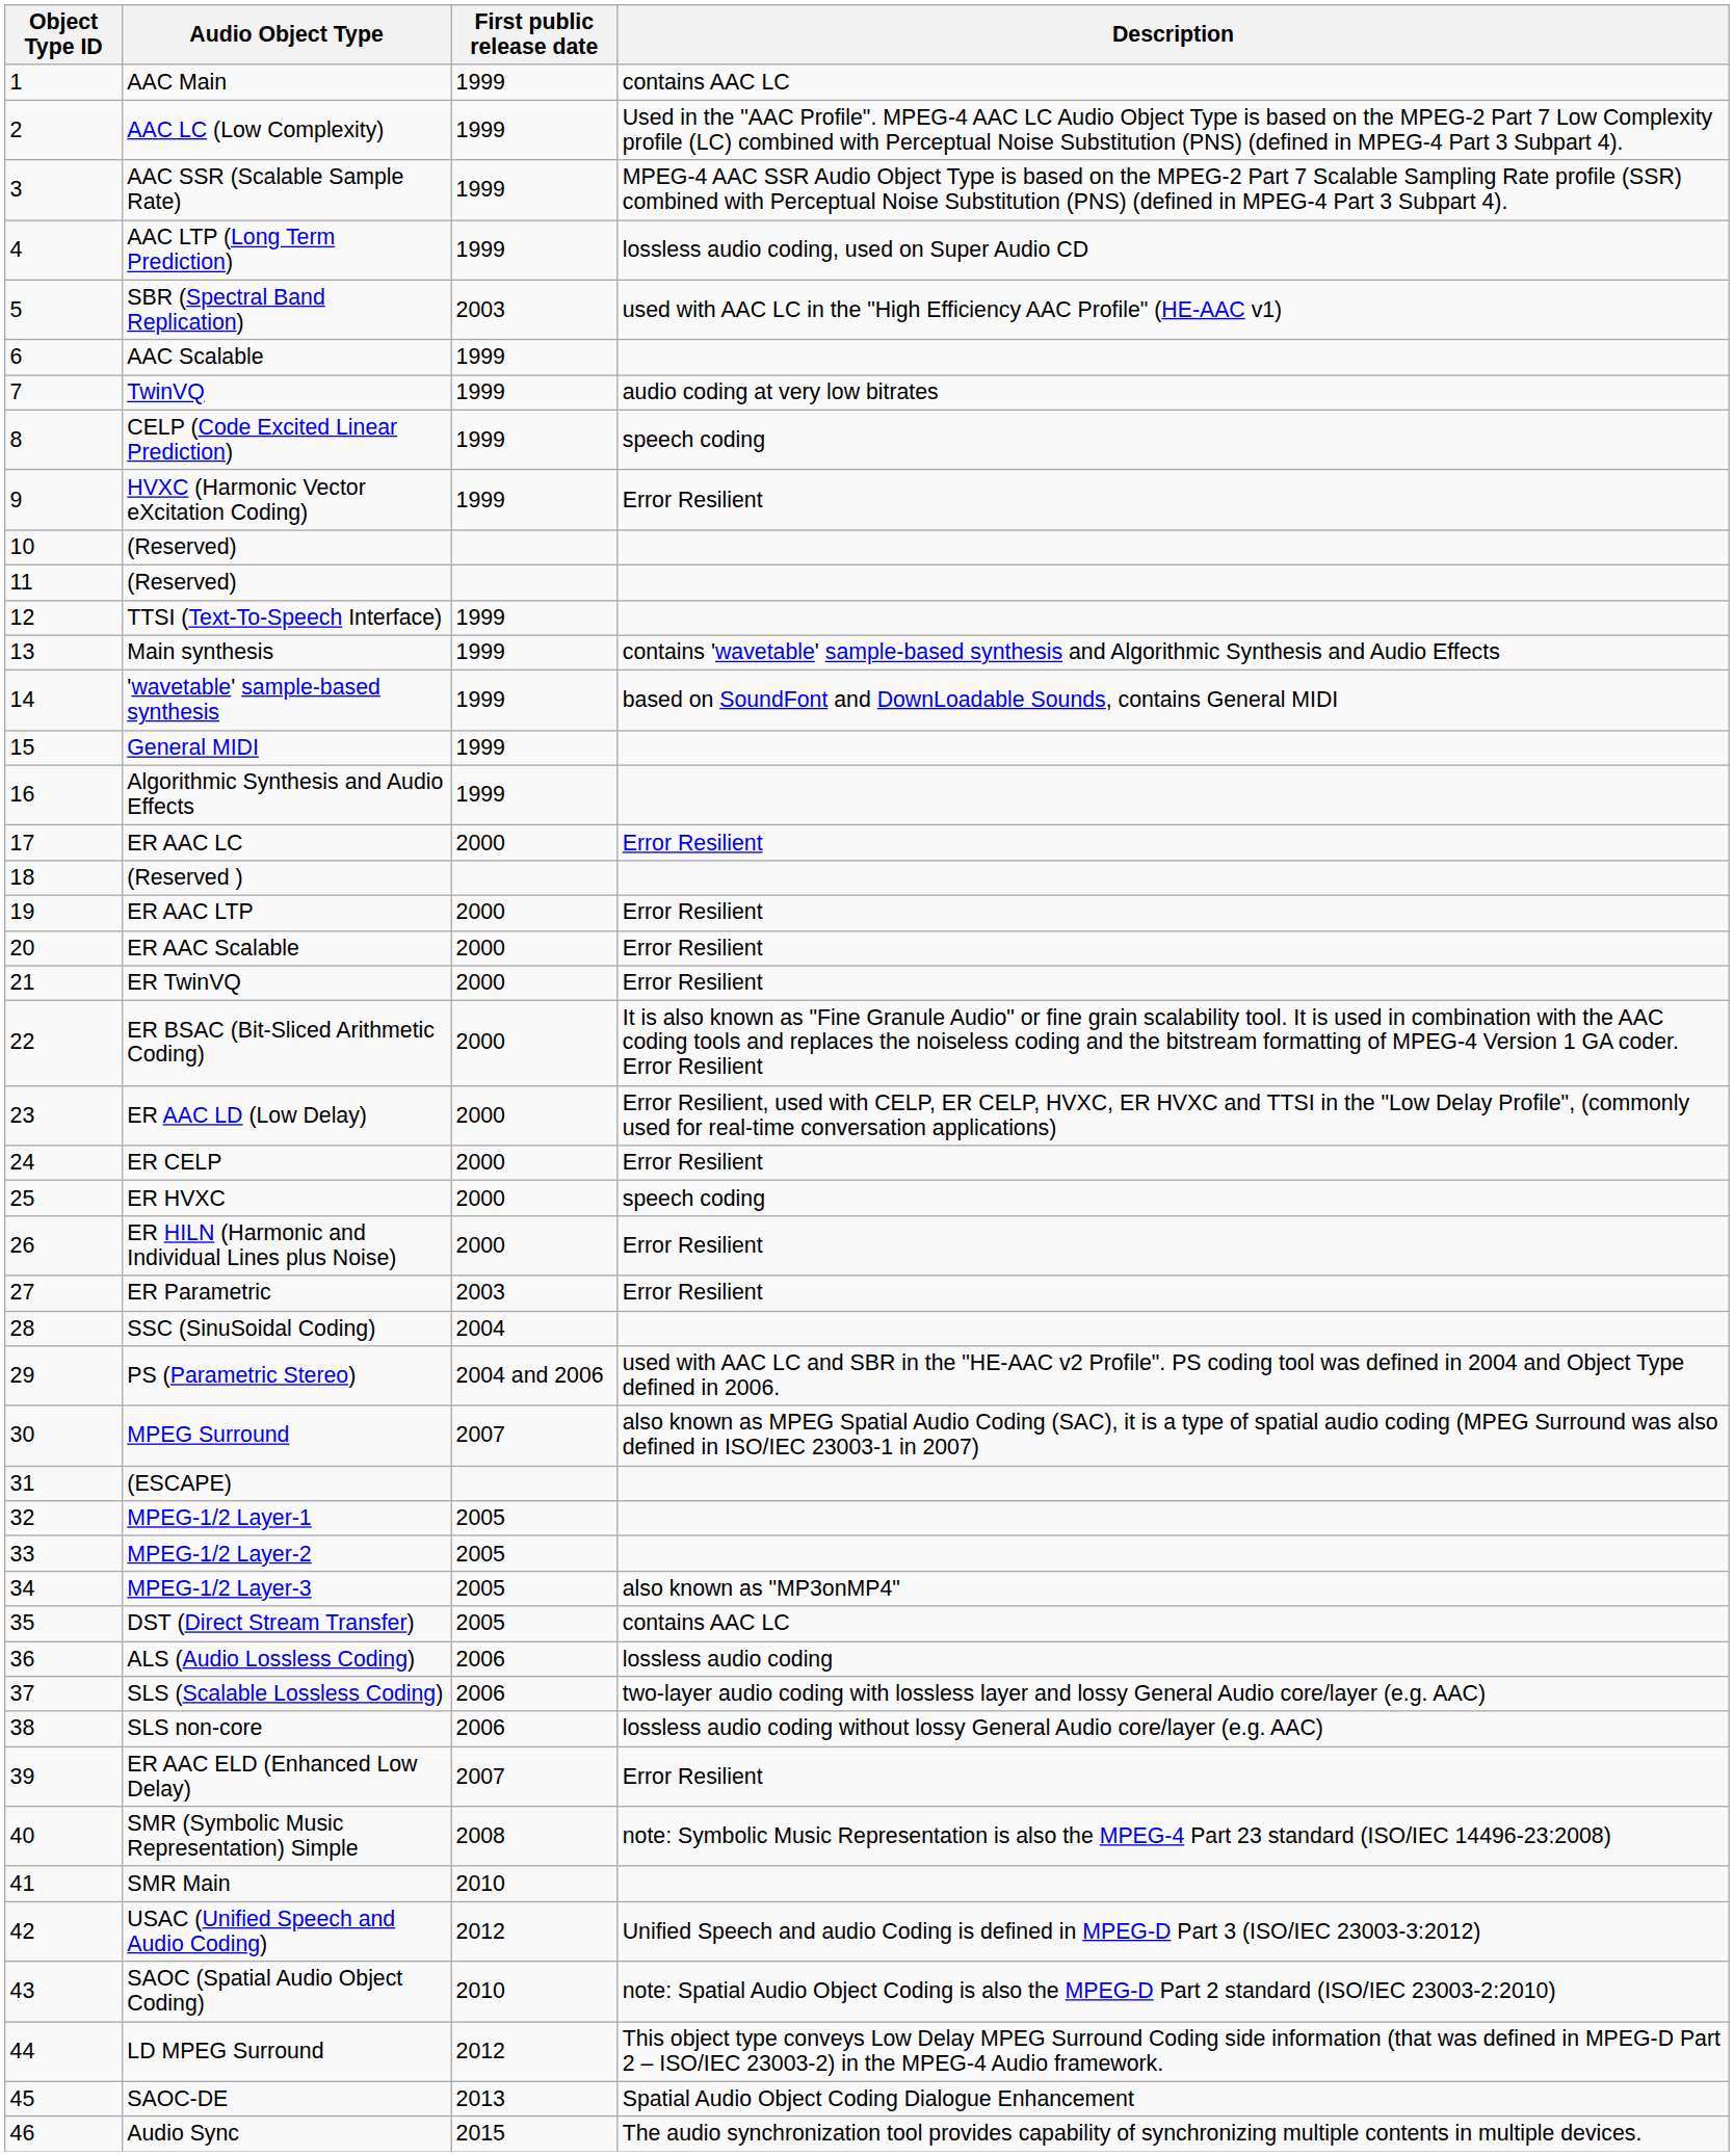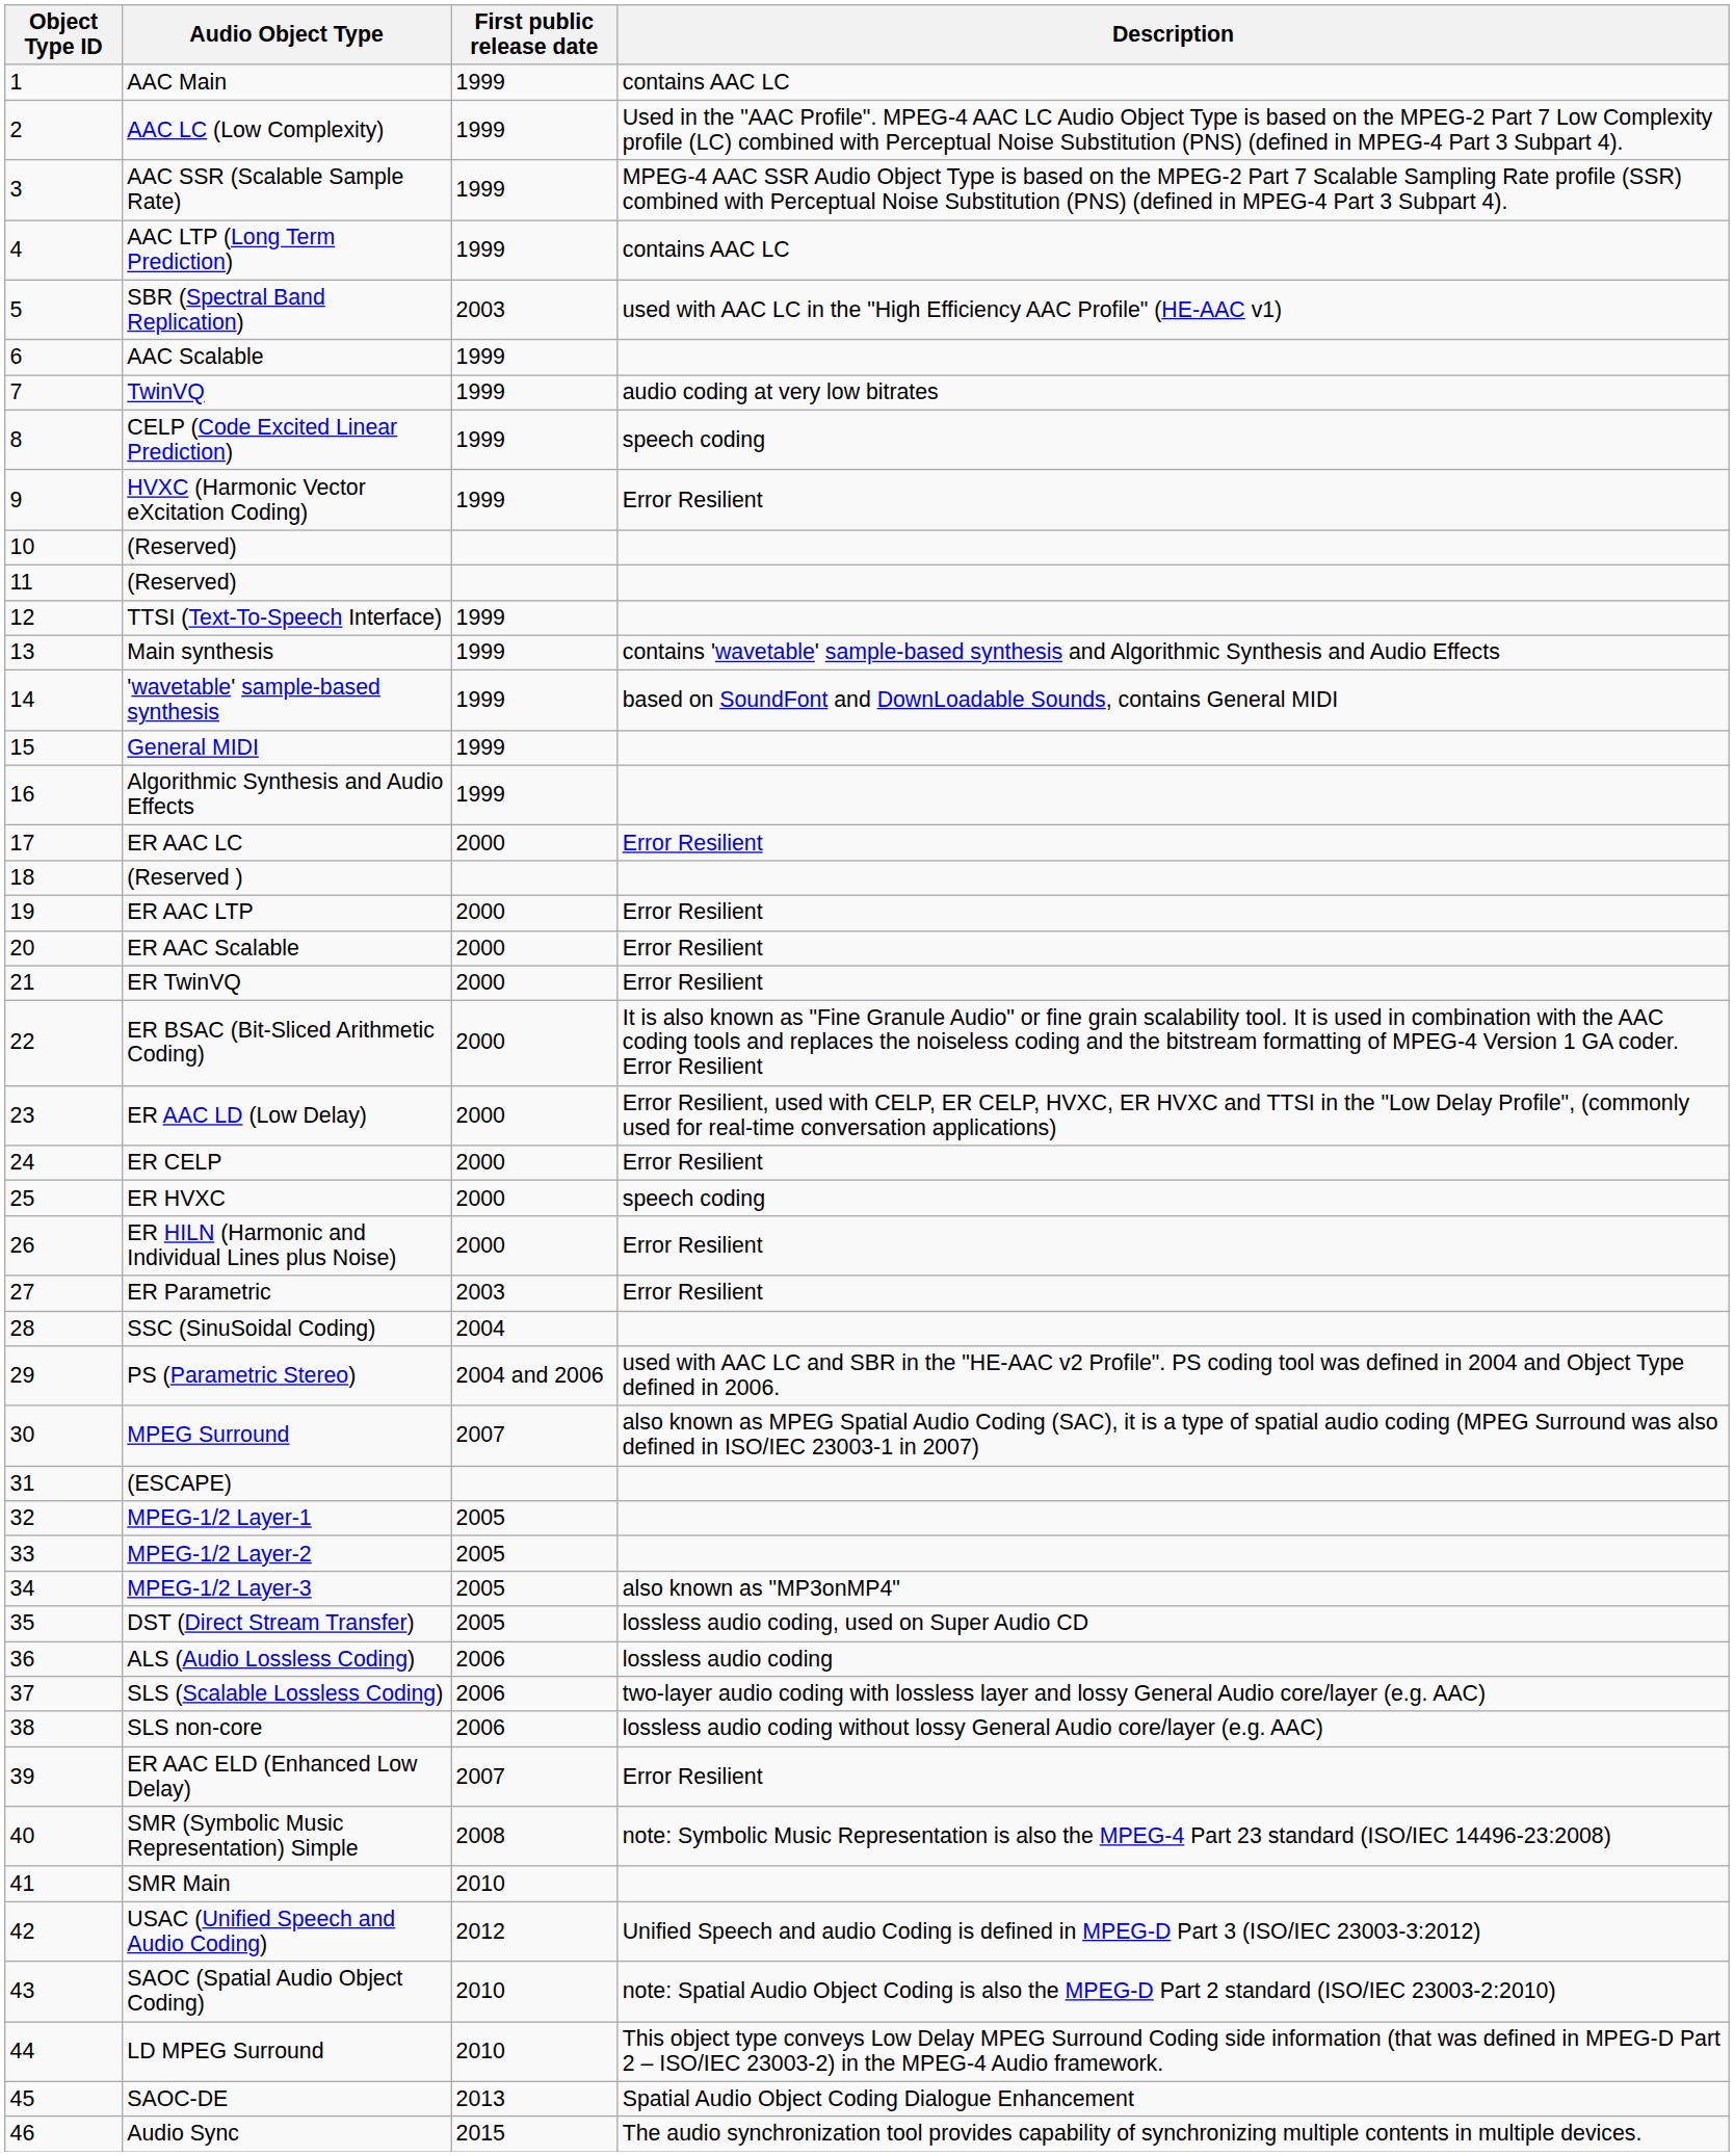 <table class="wikitable sortable">
 <tr>
 <th>Object Type ID</th>
 <th>Audio Object Type</th>
 <th>First public release date</th>
 <th>Description</th>
 </tr>
 <tr>
 <td>1</td>
 <td>AAC Main</td>
 <td>1999</td>
 <td>contains AAC LC</td>
 </tr>
 <tr>
 <td>2</td>
 <td><a href='#'>AAC LC</a> (Low Complexity)</td>
 <td>1999</td>
 <td>Used in the "AAC Profile". MPEG-4 AAC LC Audio Object Type is based on the MPEG-2 Part 7 Low Complexity profile (LC) combined with Perceptual Noise Substitution (PNS) (defined in MPEG-4 Part 3 Subpart 4).</td>
 </tr>
 <tr>
 <td>3</td>
 <td>AAC SSR (Scalable Sample Rate)</td>
 <td>1999</td>
 <td>MPEG-4 AAC SSR Audio Object Type is based on the MPEG-2 Part 7 Scalable Sampling Rate profile (SSR) combined with Perceptual Noise Substitution (PNS) (defined in MPEG-4 Part 3 Subpart 4).</td>
 </tr>
 <tr>
 <td>4</td>
 <td>AAC LTP (<a href='#'>Long Term Prediction</a>)</td>
 <td>1999</td>
-<td>lossless audio coding, used on Super Audio CD</td>
+<td>contains AAC LC</td>
 </tr>
 <tr>
 <td>5</td>
 <td>SBR (<a href='#'>Spectral Band Replication</a>)</td>
 <td>2003</td>
 <td>used with AAC LC in the "High Efficiency AAC Profile" (<a href='#'>HE-AAC</a> v1)</td>
 </tr>
 <tr>
 <td>6</td>
 <td>AAC Scalable</td>
 <td>1999</td>
 <td></td>
 </tr>
 <tr>
 <td>7</td>
 <td><a href='#'>TwinVQ</a></td>
 <td>1999</td>
 <td>audio coding at very low bitrates</td>
 </tr>
 <tr>
 <td>8</td>
 <td>CELP (<a href='#'>Code Excited Linear Prediction</a>)</td>
 <td>1999</td>
 <td>speech coding</td>
 </tr>
 <tr>
 <td>9</td>
 <td><a href='#'>HVXC</a> (Harmonic Vector eXcitation Coding)</td>
 <td>1999</td>
 <td>Error Resilient</td>
 </tr>
 <tr>
 <td>10</td>
 <td>(Reserved)</td>
 <td></td>
 <td></td>
 </tr>
 <tr>
 <td>11</td>
 <td>(Reserved)</td>
 <td></td>
 <td></td>
 </tr>
 <tr>
 <td>12</td>
 <td>TTSI (<a href='#'>Text-To-Speech</a> Interface)</td>
 <td>1999</td>
 <td></td>
 </tr>
 <tr>
 <td>13</td>
 <td>Main synthesis</td>
 <td>1999</td>
 <td>contains '<a href='#'>wavetable</a>' <a href='#'>sample-based synthesis</a> and Algorithmic Synthesis and Audio Effects</td>
 </tr>
 <tr>
 <td>14</td>
 <td>'<a href='#'>wavetable</a>' <a href='#'>sample-based synthesis</a></td>
 <td>1999</td>
 <td>based on <a href='#'>SoundFont</a> and <a href='#'>DownLoadable Sounds</a>, contains General MIDI</td>
 </tr>
 <tr>
 <td>15</td>
 <td><a href='#'>General MIDI</a></td>
 <td>1999</td>
 <td></td>
 </tr>
 <tr>
 <td>16</td>
 <td>Algorithmic Synthesis and Audio Effects</td>
 <td>1999</td>
 <td></td>
 </tr>
 <tr>
 <td>17</td>
 <td>ER AAC LC</td>
 <td>2000</td>
 <td><a href='#'>Error Resilient</a></td>
 </tr>
 <tr>
 <td>18</td>
 <td>(Reserved )</td>
 <td></td>
 <td></td>
 </tr>
 <tr>
 <td>19</td>
 <td>ER AAC LTP</td>
 <td>2000</td>
 <td>Error Resilient</td>
 </tr>
 <tr>
 <td>20</td>
 <td>ER AAC Scalable</td>
 <td>2000</td>
 <td>Error Resilient</td>
 </tr>
 <tr>
 <td>21</td>
 <td>ER TwinVQ</td>
 <td>2000</td>
 <td>Error Resilient</td>
 </tr>
 <tr>
 <td>22</td>
 <td>ER BSAC (Bit-Sliced Arithmetic Coding)</td>
 <td>2000</td>
 <td>It is also known as "Fine Granule Audio" or fine grain scalability tool. It is used in combination with the AAC coding tools and replaces the noiseless coding and the bitstream formatting of MPEG-4 Version 1 GA coder. Error Resilient</td>
 </tr>
 <tr>
 <td>23</td>
 <td>ER <a href='#'>AAC LD</a> (Low Delay)</td>
 <td>2000</td>
 <td>Error Resilient, used with CELP, ER CELP, HVXC, ER HVXC and TTSI in the "Low Delay Profile", (commonly used for real-time conversation applications)</td>
 </tr>
 <tr>
 <td>24</td>
 <td>ER CELP</td>
 <td>2000</td>
 <td>Error Resilient</td>
 </tr>
 <tr>
 <td>25</td>
 <td>ER HVXC</td>
 <td>2000</td>
 <td>speech coding</td>
 </tr>
 <tr>
 <td>26</td>
 <td>ER <a href='#'>HILN</a> (Harmonic and Individual Lines plus Noise)</td>
 <td>2000</td>
 <td>Error Resilient</td>
 </tr>
 <tr>
 <td>27</td>
 <td>ER Parametric</td>
 <td>2003</td>
 <td>Error Resilient</td>
 </tr>
 <tr>
 <td>28</td>
 <td>SSC (SinuSoidal Coding)</td>
 <td>2004</td>
 <td></td>
 </tr>
 <tr>
 <td>29</td>
 <td>PS (<a href='#'>Parametric Stereo</a>)</td>
 <td>2004 and 2006</td>
 <td>used with AAC LC and SBR in the "HE-AAC v2 Profile". PS coding tool was defined in 2004 and Object Type defined in 2006.</td>
 </tr>
 <tr>
 <td>30</td>
 <td><a href='#'>MPEG Surround</a></td>
 <td>2007</td>
 <td>also known as MPEG Spatial Audio Coding (SAC), it is a type of spatial audio coding (MPEG Surround was also defined in ISO/IEC 23003-1 in 2007)</td>
 </tr>
 <tr>
 <td>31</td>
 <td>(ESCAPE)</td>
 <td></td>
 <td></td>
 </tr>
 <tr>
 <td>32</td>
 <td><a href='#'>MPEG-1/2 Layer-1</a></td>
 <td>2005</td>
 <td></td>
 </tr>
 <tr>
 <td>33</td>
 <td><a href='#'>MPEG-1/2 Layer-2</a></td>
 <td>2005</td>
 <td></td>
 </tr>
 <tr>
 <td>34</td>
 <td><a href='#'>MPEG-1/2 Layer-3</a></td>
 <td>2005</td>
 <td>also known as "MP3onMP4"</td>
 </tr>
 <tr>
 <td>35</td>
 <td>DST (<a href='#'>Direct Stream Transfer</a>)</td>
 <td>2005</td>
-<td>contains AAC LC</td>
+<td>lossless audio coding, used on Super Audio CD</td>
 </tr>
 <tr>
 <td>36</td>
 <td>ALS (<a href='#'>Audio Lossless Coding</a>)</td>
 <td>2006</td>
 <td>lossless audio coding</td>
 </tr>
 <tr>
 <td>37</td>
 <td>SLS (<a href='#'>Scalable Lossless Coding</a>)</td>
 <td>2006</td>
 <td>two-layer audio coding with lossless layer and lossy General Audio core/layer (e.g. AAC)</td>
 </tr>
 <tr>
 <td>38</td>
 <td>SLS non-core</td>
 <td>2006</td>
 <td>lossless audio coding without lossy General Audio core/layer (e.g. AAC)</td>
 </tr>
 <tr>
 <td>39</td>
 <td>ER AAC ELD (Enhanced Low Delay)</td>
 <td>2007</td>
 <td>Error Resilient</td>
 </tr>
 <tr>
 <td>40</td>
 <td>SMR (Symbolic Music Representation) Simple</td>
 <td>2008</td>
 <td>note: Symbolic Music Representation is also the <a href='#'>MPEG-4</a> Part 23 standard (ISO/IEC 14496-23:2008)</td>
 </tr>
 <tr>
 <td>41</td>
 <td>SMR Main</td>
 <td>2010</td>
 <td></td>
 </tr>
 <tr>
 <td>42</td>
 <td>USAC (<a href='#'>Unified Speech and Audio Coding</a>)</td>
 <td>2012</td>
 <td>Unified Speech and audio Coding is defined in <a href='#'>MPEG-D</a> Part 3 (ISO/IEC 23003-3:2012)</td>
 </tr>
 <tr>
 <td>43</td>
 <td>SAOC (Spatial Audio Object Coding)</td>
 <td>2010</td>
 <td>note: Spatial Audio Object Coding is also the <a href='#'>MPEG-D</a> Part 2 standard (ISO/IEC 23003-2:2010)</td>
 </tr>
 <tr>
 <td>44</td>
 <td>LD MPEG Surround</td>
-<td>2012</td>
+<td>2010</td>
 <td>This object type conveys Low Delay MPEG Surround Coding side information (that was defined in MPEG-D Part 2 – ISO/IEC 23003-2) in the MPEG-4 Audio framework.</td>
 </tr>
 <tr>
 <td>45</td>
 <td>SAOC-DE</td>
 <td>2013</td>
 <td>Spatial Audio Object Coding Dialogue Enhancement</td>
 </tr>
 <tr>
 <td>46</td>
 <td>Audio Sync</td>
 <td>2015</td>
 <td>The audio synchronization tool provides capability of synchronizing multiple contents in multiple devices.</td>
 </tr>
 </table>
